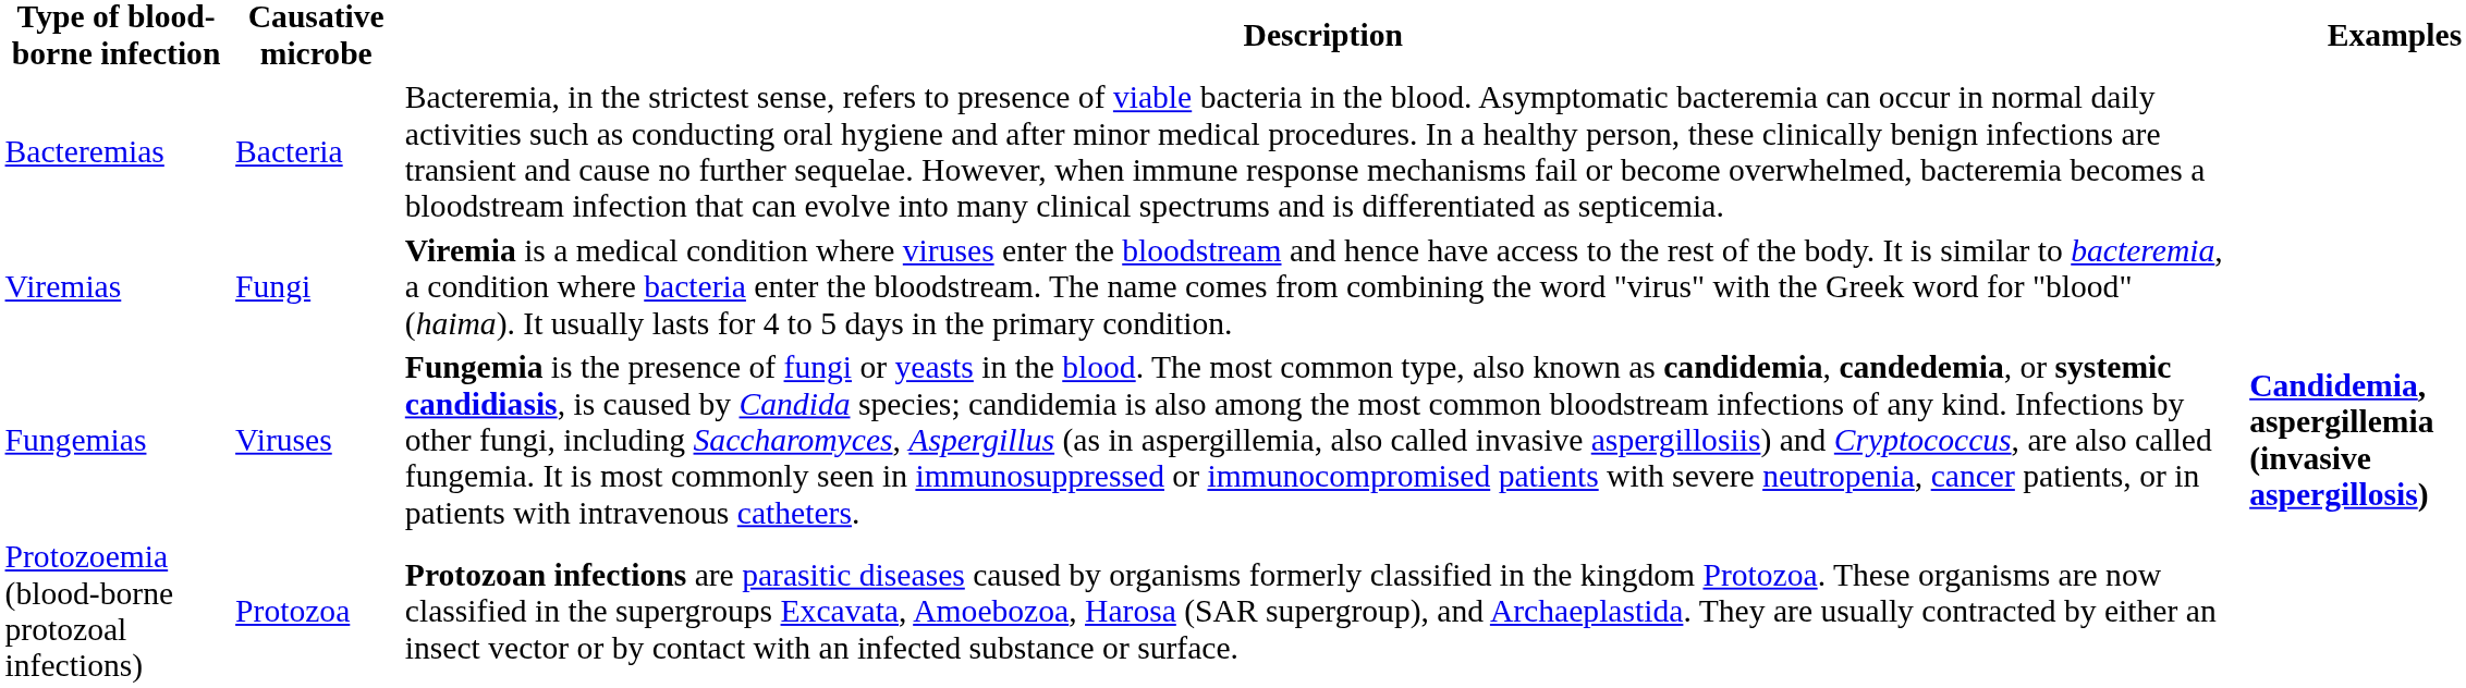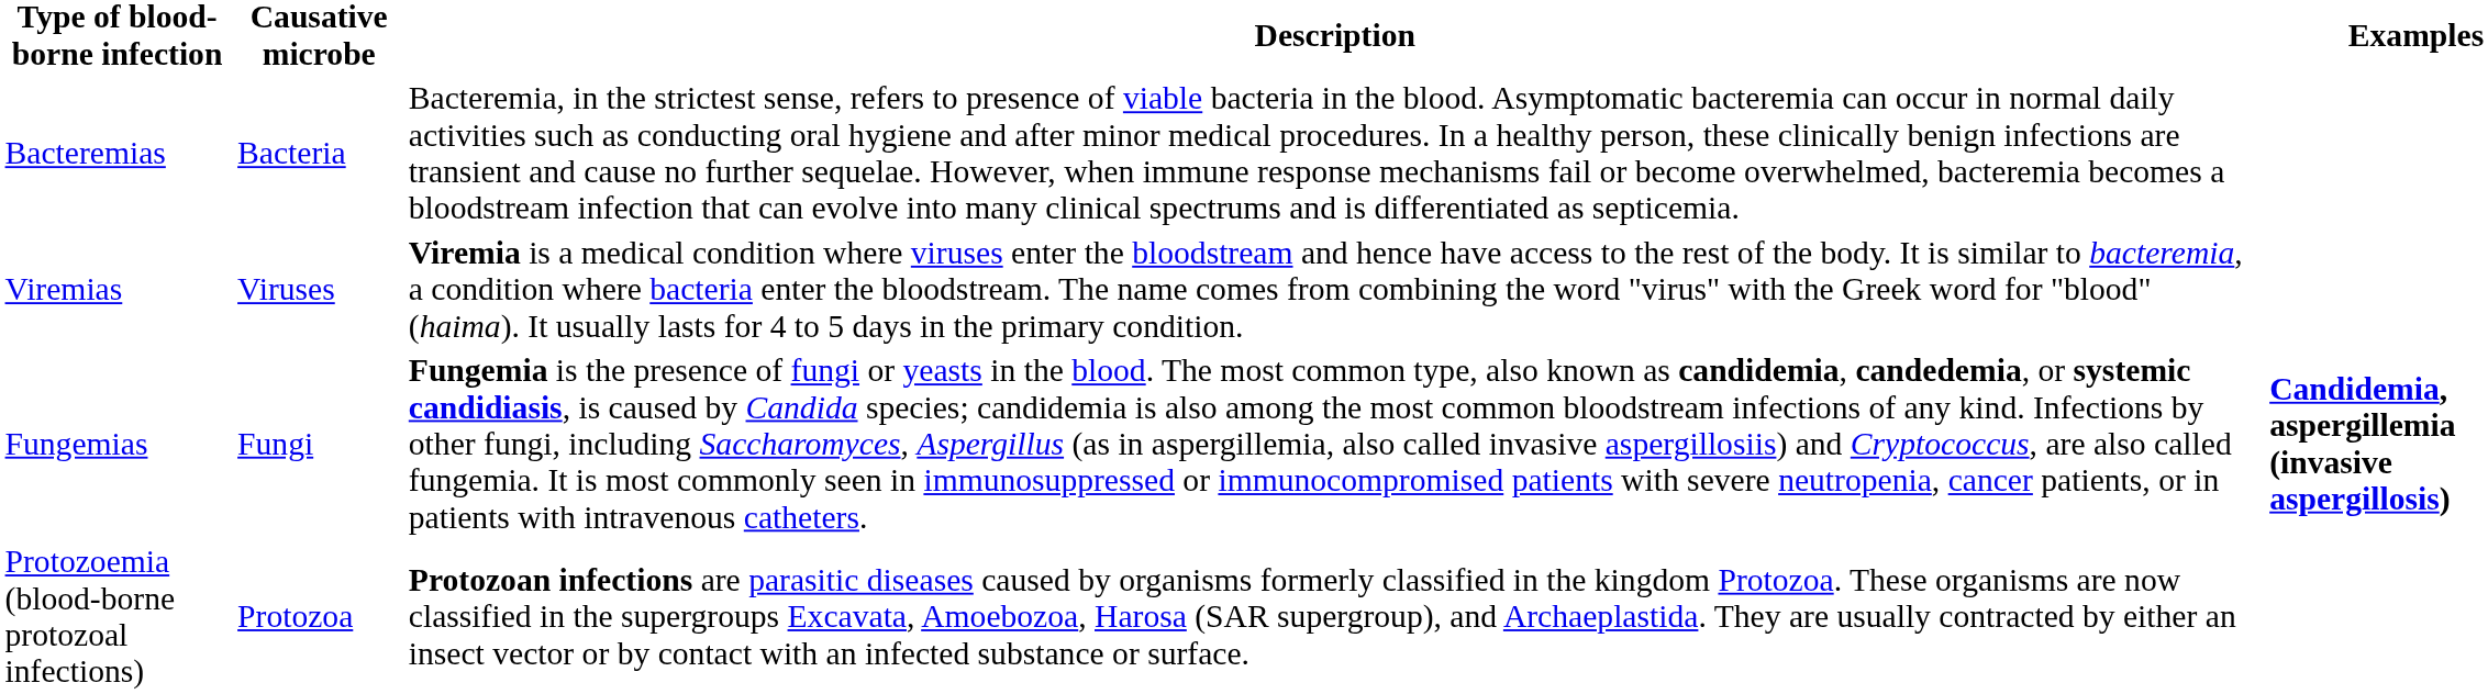 <table>
 <tr>
 <th>Type of blood-borne infection</th>
 <th>Causative microbe</th>
 <th>Description</th>
 <th>Examples</th>
 </tr>
 <tr>
 <td><a href='#'>Bacteremias</a></td>
 <td><a href='#'>Bacteria</a></td>
 <td>Bacteremia, in the strictest sense, refers to presence of <a href='#'>viable</a> bacteria in the blood. Asymptomatic bacteremia can occur in normal daily activities such as conducting oral hygiene and after minor medical procedures. In a healthy person, these clinically benign infections are transient and cause no further sequelae. However, when immune response mechanisms fail or become overwhelmed, bacteremia becomes a bloodstream infection that can evolve into many clinical spectrums and is differentiated as septicemia.</td>
 <td></td>
 </tr>
 <tr>
 <td><a href='#'>Viremias</a></td>
-<td><a href='#'>Fungi</a></td>
+<td><a href='#'>Viruses</a></td>
 <td><strong>Viremia</strong> is a medical condition where <a href='#'>viruses</a> enter the <a href='#'>bloodstream</a> and hence have access to the rest of the body. It is similar to <em><a href='#'>bacteremia</a></em>, a condition where <a href='#'>bacteria</a> enter the bloodstream. The name comes from combining the word "virus" with the Greek word for "blood" (<em>haima</em>). It usually lasts for 4 to 5 days in the primary condition.</td>
 <td></td>
 </tr>
 <tr>
 <td><a href='#'>Fungemias</a></td>
-<td><a href='#'>Viruses</a></td>
+<td><a href='#'>Fungi</a></td>
 <td><strong>Fungemia</strong> is the presence of <a href='#'>fungi</a> or <a href='#'>yeasts</a> in the <a href='#'>blood</a>. The most common type, also known as <strong>candidemia</strong>, <strong>candedemia</strong>, or <strong>systemic <a href='#'>candidiasis</a></strong>, is caused by <em><a href='#'>Candida</a></em> species; candidemia is also among the most common bloodstream infections of any kind. Infections by other fungi, including <em><a href='#'>Saccharomyces</a></em>, <em><a href='#'>Aspergillus</a></em> (as in aspergillemia, also called invasive <a href='#'>aspergillosiis</a>) and <em><a href='#'>Cryptococcus</a></em>, are also called fungemia. It is most commonly seen in <a href='#'>immunosuppressed</a> or <a href='#'>immunocompromised</a> <a href='#'>patients</a> with severe <a href='#'>neutropenia</a>, <a href='#'>cancer</a> patients, or in patients with intravenous <a href='#'>catheters</a>.</td>
 <td><strong><a href='#'>Candidemia</a>, aspergillemia (invasive <a href='#'>aspergillosis</a>)</strong></td>
 </tr>
 <tr>
 <td><a href='#'>Protozoemia</a><br>(blood-borne protozoal infections)</td>
 <td><a href='#'>Protozoa</a></td>
 <td><strong>Protozoan infections</strong> are <a href='#'>parasitic diseases</a> caused by organisms formerly classified in the kingdom <a href='#'>Protozoa</a>. These organisms are now classified in the supergroups <a href='#'>Excavata</a>, <a href='#'>Amoebozoa</a>, <a href='#'>Harosa</a> (SAR supergroup), and <a href='#'>Archaeplastida</a>. They are usually contracted by either an insect vector or by contact with an infected substance or surface.</td>
 <td></td>
 </tr>
 </table>
